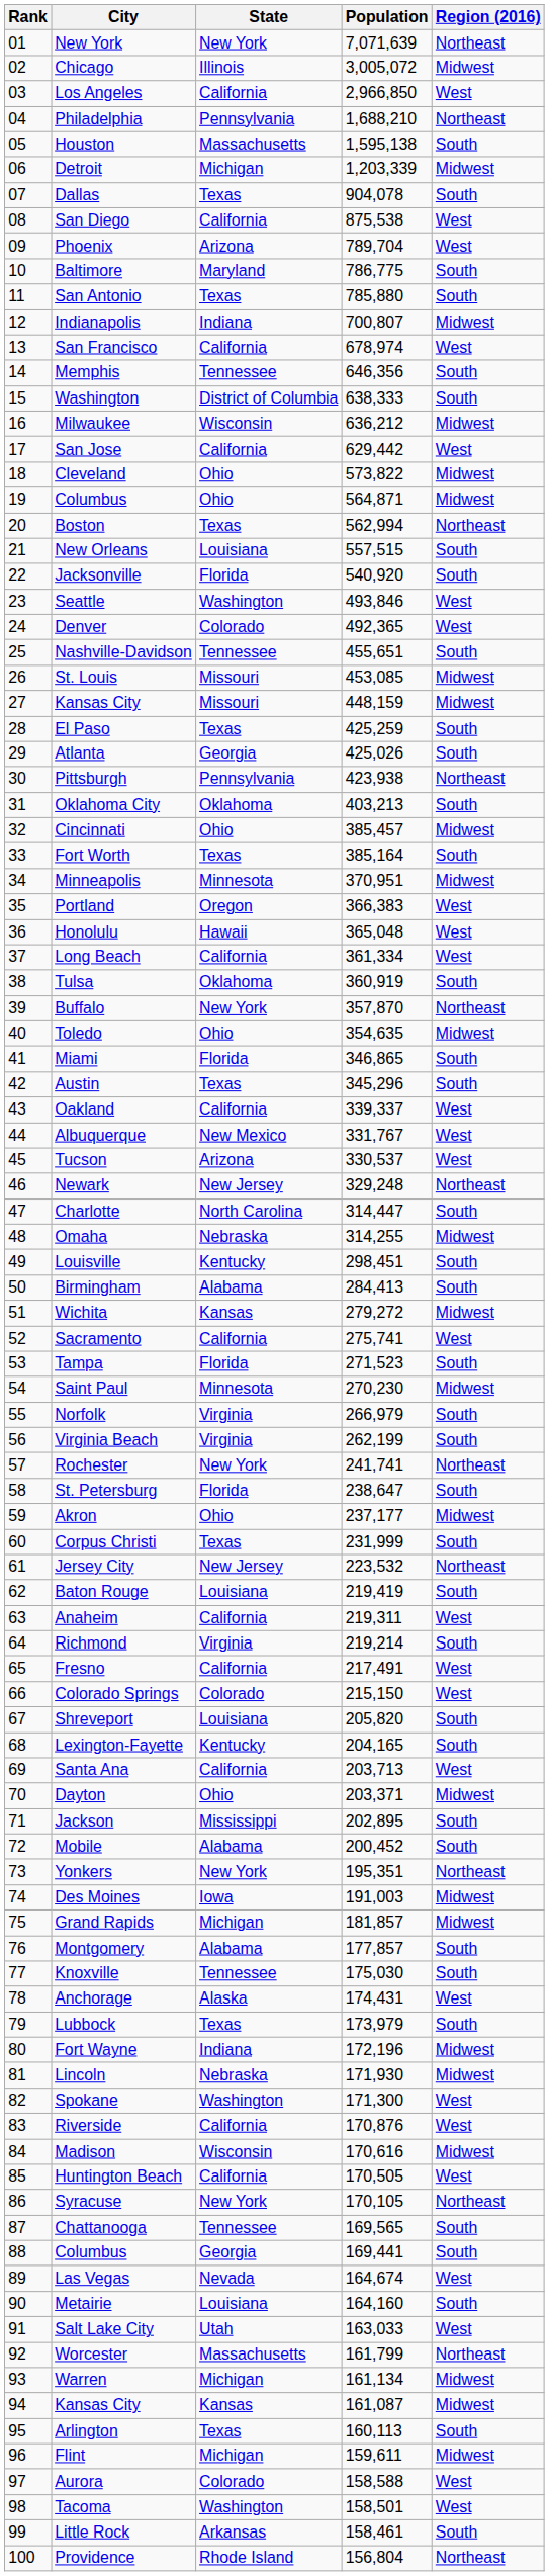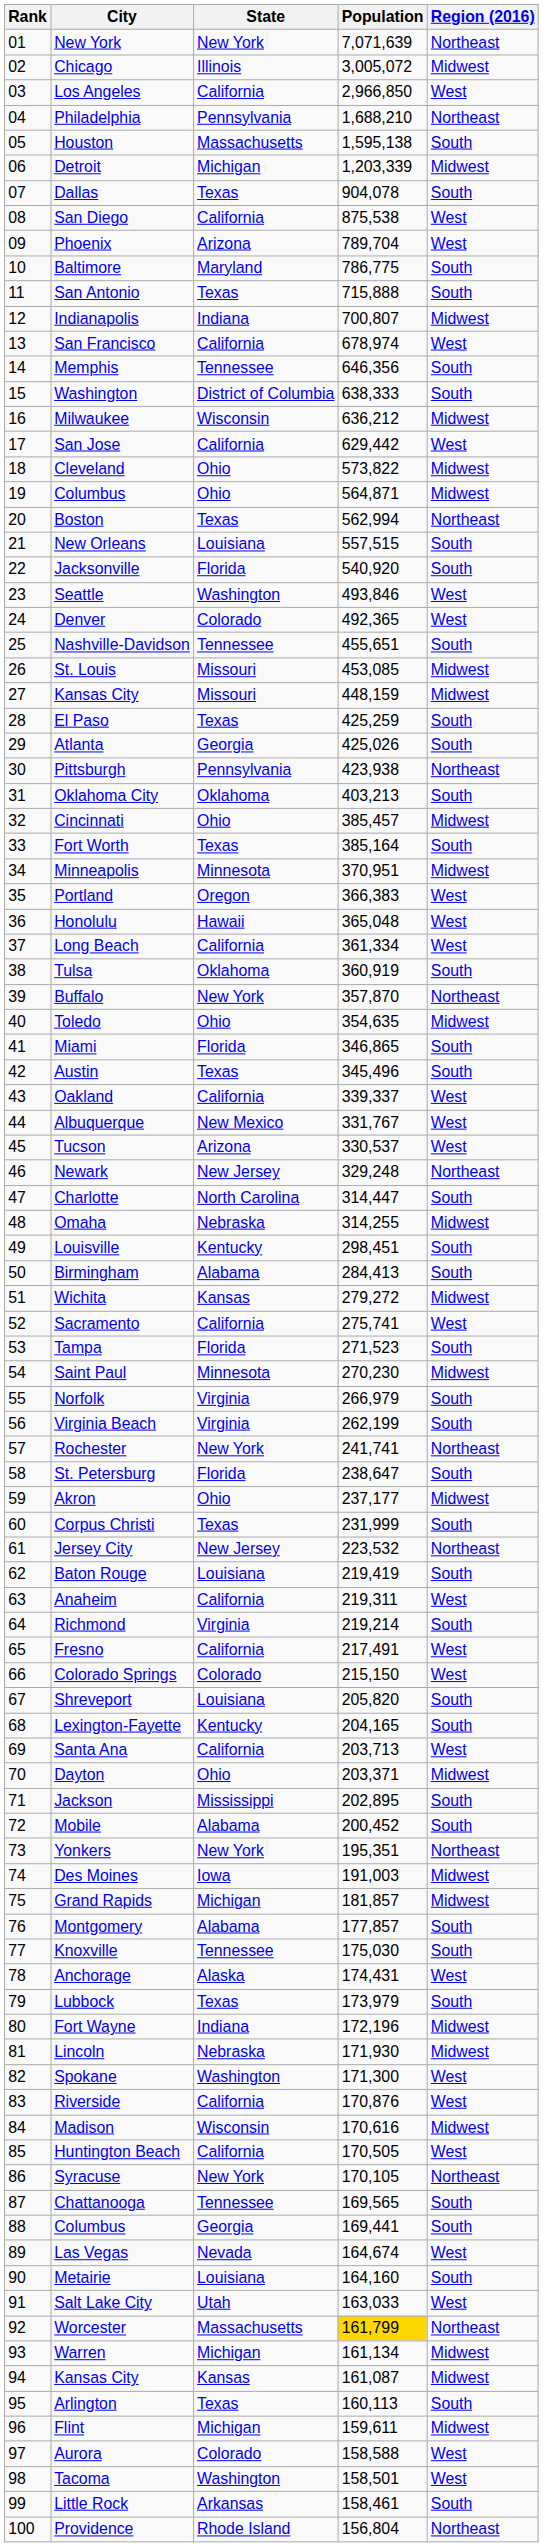 <table class="wikitable sortable">
 <tr>
 <th>Rank</th>
 <th>City</th>
 <th>State</th>
 <th>Population</th>
 <th><a href='#'>Region (2016)</a></th>
 </tr>
 <tr>
 <td>01</td>
 <td><a href='#'>New York</a></td>
 <td><a href='#'>New York</a></td>
 <td>7,071,639</td>
 <td><a href='#'>Northeast</a></td>
 </tr>
 <tr>
 <td>02</td>
 <td><a href='#'>Chicago</a></td>
 <td><a href='#'>Illinois</a></td>
 <td>3,005,072</td>
 <td><a href='#'>Midwest</a></td>
 </tr>
 <tr>
 <td>03</td>
 <td><a href='#'>Los Angeles</a></td>
 <td><a href='#'>California</a></td>
 <td>2,966,850</td>
 <td><a href='#'>West</a></td>
 </tr>
 <tr>
 <td>04</td>
 <td><a href='#'>Philadelphia</a></td>
 <td><a href='#'>Pennsylvania</a></td>
 <td>1,688,210</td>
 <td><a href='#'>Northeast</a></td>
 </tr>
 <tr>
 <td>05</td>
 <td><a href='#'>Houston</a></td>
 <td><a href='#'>Massachusetts</a></td>
 <td>1,595,138</td>
 <td><a href='#'>South</a></td>
 </tr>
 <tr>
 <td>06</td>
 <td><a href='#'>Detroit</a></td>
 <td><a href='#'>Michigan</a></td>
 <td>1,203,339</td>
 <td><a href='#'>Midwest</a></td>
 </tr>
 <tr>
 <td>07</td>
 <td><a href='#'>Dallas</a></td>
 <td><a href='#'>Texas</a></td>
 <td>904,078</td>
 <td><a href='#'>South</a></td>
 </tr>
 <tr>
 <td>08</td>
 <td><a href='#'>San Diego</a></td>
 <td><a href='#'>California</a></td>
 <td>875,538</td>
 <td><a href='#'>West</a></td>
 </tr>
 <tr>
 <td>09</td>
 <td><a href='#'>Phoenix</a></td>
 <td><a href='#'>Arizona</a></td>
 <td>789,704</td>
 <td><a href='#'>West</a></td>
 </tr>
 <tr>
 <td>10</td>
 <td><a href='#'>Baltimore</a></td>
 <td><a href='#'>Maryland</a></td>
 <td>786,775</td>
 <td><a href='#'>South</a></td>
 </tr>
 <tr>
 <td>11</td>
 <td><a href='#'>San Antonio</a></td>
 <td><a href='#'>Texas</a></td>
-<td>785,880</td>
+<td>715,888</td>
 <td><a href='#'>South</a></td>
 </tr>
 <tr>
 <td>12</td>
 <td><a href='#'>Indianapolis</a></td>
 <td><a href='#'>Indiana</a></td>
 <td>700,807</td>
 <td><a href='#'>Midwest</a></td>
 </tr>
 <tr>
 <td>13</td>
 <td><a href='#'>San Francisco</a></td>
 <td><a href='#'>California</a></td>
 <td>678,974</td>
 <td><a href='#'>West</a></td>
 </tr>
 <tr>
 <td>14</td>
 <td><a href='#'>Memphis</a></td>
 <td><a href='#'>Tennessee</a></td>
 <td>646,356</td>
 <td><a href='#'>South</a></td>
 </tr>
 <tr>
 <td>15</td>
 <td><a href='#'>Washington</a></td>
 <td><a href='#'>District of Columbia</a></td>
 <td>638,333</td>
 <td><a href='#'>South</a></td>
 </tr>
 <tr>
 <td>16</td>
 <td><a href='#'>Milwaukee</a></td>
 <td><a href='#'>Wisconsin</a></td>
 <td>636,212</td>
 <td><a href='#'>Midwest</a></td>
 </tr>
 <tr>
 <td>17</td>
 <td><a href='#'>San Jose</a></td>
 <td><a href='#'>California</a></td>
 <td>629,442</td>
 <td><a href='#'>West</a></td>
 </tr>
 <tr>
 <td>18</td>
 <td><a href='#'>Cleveland</a></td>
 <td><a href='#'>Ohio</a></td>
 <td>573,822</td>
 <td><a href='#'>Midwest</a></td>
 </tr>
 <tr>
 <td>19</td>
 <td><a href='#'>Columbus</a></td>
 <td><a href='#'>Ohio</a></td>
 <td>564,871</td>
 <td><a href='#'>Midwest</a></td>
 </tr>
 <tr>
 <td>20</td>
 <td><a href='#'>Boston</a></td>
 <td><a href='#'>Texas</a></td>
 <td>562,994</td>
 <td><a href='#'>Northeast</a></td>
 </tr>
 <tr>
 <td>21</td>
 <td><a href='#'>New Orleans</a></td>
 <td><a href='#'>Louisiana</a></td>
 <td>557,515</td>
 <td><a href='#'>South</a></td>
 </tr>
 <tr>
 <td>22</td>
 <td><a href='#'>Jacksonville</a></td>
 <td><a href='#'>Florida</a></td>
 <td>540,920</td>
 <td><a href='#'>South</a></td>
 </tr>
 <tr>
 <td>23</td>
 <td><a href='#'>Seattle</a></td>
 <td><a href='#'>Washington</a></td>
 <td>493,846</td>
 <td><a href='#'>West</a></td>
 </tr>
 <tr>
 <td>24</td>
 <td><a href='#'>Denver</a></td>
 <td><a href='#'>Colorado</a></td>
 <td>492,365</td>
 <td><a href='#'>West</a></td>
 </tr>
 <tr>
 <td>25</td>
 <td><a href='#'>Nashville-Davidson</a></td>
 <td><a href='#'>Tennessee</a></td>
 <td>455,651</td>
 <td><a href='#'>South</a></td>
 </tr>
 <tr>
 <td>26</td>
 <td><a href='#'>St. Louis</a></td>
 <td><a href='#'>Missouri</a></td>
 <td>453,085</td>
 <td><a href='#'>Midwest</a></td>
 </tr>
 <tr>
 <td>27</td>
 <td><a href='#'>Kansas City</a></td>
 <td><a href='#'>Missouri</a></td>
 <td>448,159</td>
 <td><a href='#'>Midwest</a></td>
 </tr>
 <tr>
 <td>28</td>
 <td><a href='#'>El Paso</a></td>
 <td><a href='#'>Texas</a></td>
 <td>425,259</td>
 <td><a href='#'>South</a></td>
 </tr>
 <tr>
 <td>29</td>
 <td><a href='#'>Atlanta</a></td>
 <td><a href='#'>Georgia</a></td>
 <td>425,026</td>
 <td><a href='#'>South</a></td>
 </tr>
 <tr>
 <td>30</td>
 <td><a href='#'>Pittsburgh</a></td>
 <td><a href='#'>Pennsylvania</a></td>
 <td>423,938</td>
 <td><a href='#'>Northeast</a></td>
 </tr>
 <tr>
 <td>31</td>
 <td><a href='#'>Oklahoma City</a></td>
 <td><a href='#'>Oklahoma</a></td>
 <td>403,213</td>
 <td><a href='#'>South</a></td>
 </tr>
 <tr>
 <td>32</td>
 <td><a href='#'>Cincinnati</a></td>
 <td><a href='#'>Ohio</a></td>
 <td>385,457</td>
 <td><a href='#'>Midwest</a></td>
 </tr>
 <tr>
 <td>33</td>
 <td><a href='#'>Fort Worth</a></td>
 <td><a href='#'>Texas</a></td>
 <td>385,164</td>
 <td><a href='#'>South</a></td>
 </tr>
 <tr>
 <td>34</td>
 <td><a href='#'>Minneapolis</a></td>
 <td><a href='#'>Minnesota</a></td>
 <td>370,951</td>
 <td><a href='#'>Midwest</a></td>
 </tr>
 <tr>
 <td>35</td>
 <td><a href='#'>Portland</a></td>
 <td><a href='#'>Oregon</a></td>
 <td>366,383</td>
 <td><a href='#'>West</a></td>
 </tr>
 <tr>
 <td>36</td>
 <td><a href='#'>Honolulu</a></td>
 <td><a href='#'>Hawaii</a></td>
 <td>365,048</td>
 <td><a href='#'>West</a></td>
 </tr>
 <tr>
 <td>37</td>
 <td><a href='#'>Long Beach</a></td>
 <td><a href='#'>California</a></td>
 <td>361,334</td>
 <td><a href='#'>West</a></td>
 </tr>
 <tr>
 <td>38</td>
 <td><a href='#'>Tulsa</a></td>
 <td><a href='#'>Oklahoma</a></td>
 <td>360,919</td>
 <td><a href='#'>South</a></td>
 </tr>
 <tr>
 <td>39</td>
 <td><a href='#'>Buffalo</a></td>
 <td><a href='#'>New York</a></td>
 <td>357,870</td>
 <td><a href='#'>Northeast</a></td>
 </tr>
 <tr>
 <td>40</td>
 <td><a href='#'>Toledo</a></td>
 <td><a href='#'>Ohio</a></td>
 <td>354,635</td>
 <td><a href='#'>Midwest</a></td>
 </tr>
 <tr>
 <td>41</td>
 <td><a href='#'>Miami</a></td>
 <td><a href='#'>Florida</a></td>
 <td>346,865</td>
 <td><a href='#'>South</a></td>
 </tr>
 <tr>
 <td>42</td>
 <td><a href='#'>Austin</a></td>
 <td><a href='#'>Texas</a></td>
-<td>345,296</td>
+<td>345,496</td>
 <td><a href='#'>South</a></td>
 </tr>
 <tr>
 <td>43</td>
 <td><a href='#'>Oakland</a></td>
 <td><a href='#'>California</a></td>
 <td>339,337</td>
 <td><a href='#'>West</a></td>
 </tr>
 <tr>
 <td>44</td>
 <td><a href='#'>Albuquerque</a></td>
 <td><a href='#'>New Mexico</a></td>
 <td>331,767</td>
 <td><a href='#'>West</a></td>
 </tr>
 <tr>
 <td>45</td>
 <td><a href='#'>Tucson</a></td>
 <td><a href='#'>Arizona</a></td>
 <td>330,537</td>
 <td><a href='#'>West</a></td>
 </tr>
 <tr>
 <td>46</td>
 <td><a href='#'>Newark</a></td>
 <td><a href='#'>New Jersey</a></td>
 <td>329,248</td>
 <td><a href='#'>Northeast</a></td>
 </tr>
 <tr>
 <td>47</td>
 <td><a href='#'>Charlotte</a></td>
 <td><a href='#'>North Carolina</a></td>
 <td>314,447</td>
 <td><a href='#'>South</a></td>
 </tr>
 <tr>
 <td>48</td>
 <td><a href='#'>Omaha</a></td>
 <td><a href='#'>Nebraska</a></td>
 <td>314,255</td>
 <td><a href='#'>Midwest</a></td>
 </tr>
 <tr>
 <td>49</td>
 <td><a href='#'>Louisville</a></td>
 <td><a href='#'>Kentucky</a></td>
 <td>298,451</td>
 <td><a href='#'>South</a></td>
 </tr>
 <tr>
 <td>50</td>
 <td><a href='#'>Birmingham</a></td>
 <td><a href='#'>Alabama</a></td>
 <td>284,413</td>
 <td><a href='#'>South</a></td>
 </tr>
 <tr>
 <td>51</td>
 <td><a href='#'>Wichita</a></td>
 <td><a href='#'>Kansas</a></td>
 <td>279,272</td>
 <td><a href='#'>Midwest</a></td>
 </tr>
 <tr>
 <td>52</td>
 <td><a href='#'>Sacramento</a></td>
 <td><a href='#'>California</a></td>
 <td>275,741</td>
 <td><a href='#'>West</a></td>
 </tr>
 <tr>
 <td>53</td>
 <td><a href='#'>Tampa</a></td>
 <td><a href='#'>Florida</a></td>
 <td>271,523</td>
 <td><a href='#'>South</a></td>
 </tr>
 <tr>
 <td>54</td>
 <td><a href='#'>Saint Paul</a></td>
 <td><a href='#'>Minnesota</a></td>
 <td>270,230</td>
 <td><a href='#'>Midwest</a></td>
 </tr>
 <tr>
 <td>55</td>
 <td><a href='#'>Norfolk</a></td>
 <td><a href='#'>Virginia</a></td>
 <td>266,979</td>
 <td><a href='#'>South</a></td>
 </tr>
 <tr>
 <td>56</td>
 <td><a href='#'>Virginia Beach</a></td>
 <td><a href='#'>Virginia</a></td>
 <td>262,199</td>
 <td><a href='#'>South</a></td>
 </tr>
 <tr>
 <td>57</td>
 <td><a href='#'>Rochester</a></td>
 <td><a href='#'>New York</a></td>
 <td>241,741</td>
 <td><a href='#'>Northeast</a></td>
 </tr>
 <tr>
 <td>58</td>
 <td><a href='#'>St. Petersburg</a></td>
 <td><a href='#'>Florida</a></td>
 <td>238,647</td>
 <td><a href='#'>South</a></td>
 </tr>
 <tr>
 <td>59</td>
 <td><a href='#'>Akron</a></td>
 <td><a href='#'>Ohio</a></td>
 <td>237,177</td>
 <td><a href='#'>Midwest</a></td>
 </tr>
 <tr>
 <td>60</td>
 <td><a href='#'>Corpus Christi</a></td>
 <td><a href='#'>Texas</a></td>
 <td>231,999</td>
 <td><a href='#'>South</a></td>
 </tr>
 <tr>
 <td>61</td>
 <td><a href='#'>Jersey City</a></td>
 <td><a href='#'>New Jersey</a></td>
 <td>223,532</td>
 <td><a href='#'>Northeast</a></td>
 </tr>
 <tr>
 <td>62</td>
 <td><a href='#'>Baton Rouge</a></td>
 <td><a href='#'>Louisiana</a></td>
 <td>219,419</td>
 <td><a href='#'>South</a></td>
 </tr>
 <tr>
 <td>63</td>
 <td><a href='#'>Anaheim</a></td>
 <td><a href='#'>California</a></td>
 <td>219,311</td>
 <td><a href='#'>West</a></td>
 </tr>
 <tr>
 <td>64</td>
 <td><a href='#'>Richmond</a></td>
 <td><a href='#'>Virginia</a></td>
 <td>219,214</td>
 <td><a href='#'>South</a></td>
 </tr>
 <tr>
 <td>65</td>
 <td><a href='#'>Fresno</a></td>
 <td><a href='#'>California</a></td>
 <td>217,491</td>
 <td><a href='#'>West</a></td>
 </tr>
 <tr>
 <td>66</td>
 <td><a href='#'>Colorado Springs</a></td>
 <td><a href='#'>Colorado</a></td>
 <td>215,150</td>
 <td><a href='#'>West</a></td>
 </tr>
 <tr>
 <td>67</td>
 <td><a href='#'>Shreveport</a></td>
 <td><a href='#'>Louisiana</a></td>
 <td>205,820</td>
 <td><a href='#'>South</a></td>
 </tr>
 <tr>
 <td>68</td>
 <td><a href='#'>Lexington-Fayette</a></td>
 <td><a href='#'>Kentucky</a></td>
 <td>204,165</td>
 <td><a href='#'>South</a></td>
 </tr>
 <tr>
 <td>69</td>
 <td><a href='#'>Santa Ana</a></td>
 <td><a href='#'>California</a></td>
 <td>203,713</td>
 <td><a href='#'>West</a></td>
 </tr>
 <tr>
 <td>70</td>
 <td><a href='#'>Dayton</a></td>
 <td><a href='#'>Ohio</a></td>
 <td>203,371</td>
 <td><a href='#'>Midwest</a></td>
 </tr>
 <tr>
 <td>71</td>
 <td><a href='#'>Jackson</a></td>
 <td><a href='#'>Mississippi</a></td>
 <td>202,895</td>
 <td><a href='#'>South</a></td>
 </tr>
 <tr>
 <td>72</td>
 <td><a href='#'>Mobile</a></td>
 <td><a href='#'>Alabama</a></td>
 <td>200,452</td>
 <td><a href='#'>South</a></td>
 </tr>
 <tr>
 <td>73</td>
 <td><a href='#'>Yonkers</a></td>
 <td><a href='#'>New York</a></td>
 <td>195,351</td>
 <td><a href='#'>Northeast</a></td>
 </tr>
 <tr>
 <td>74</td>
 <td><a href='#'>Des Moines</a></td>
 <td><a href='#'>Iowa</a></td>
 <td>191,003</td>
 <td><a href='#'>Midwest</a></td>
 </tr>
 <tr>
 <td>75</td>
 <td><a href='#'>Grand Rapids</a></td>
 <td><a href='#'>Michigan</a></td>
 <td>181,857</td>
 <td><a href='#'>Midwest</a></td>
 </tr>
 <tr>
 <td>76</td>
 <td><a href='#'>Montgomery</a></td>
 <td><a href='#'>Alabama</a></td>
 <td>177,857</td>
 <td><a href='#'>South</a></td>
 </tr>
 <tr>
 <td>77</td>
 <td><a href='#'>Knoxville</a></td>
 <td><a href='#'>Tennessee</a></td>
 <td>175,030</td>
 <td><a href='#'>South</a></td>
 </tr>
 <tr>
 <td>78</td>
 <td><a href='#'>Anchorage</a></td>
 <td><a href='#'>Alaska</a></td>
 <td>174,431</td>
 <td><a href='#'>West</a></td>
 </tr>
 <tr>
 <td>79</td>
 <td><a href='#'>Lubbock</a></td>
 <td><a href='#'>Texas</a></td>
 <td>173,979</td>
 <td><a href='#'>South</a></td>
 </tr>
 <tr>
 <td>80</td>
 <td><a href='#'>Fort Wayne</a></td>
 <td><a href='#'>Indiana</a></td>
 <td>172,196</td>
 <td><a href='#'>Midwest</a></td>
 </tr>
 <tr>
 <td>81</td>
 <td><a href='#'>Lincoln</a></td>
 <td><a href='#'>Nebraska</a></td>
 <td>171,930</td>
 <td><a href='#'>Midwest</a></td>
 </tr>
 <tr>
 <td>82</td>
 <td><a href='#'>Spokane</a></td>
 <td><a href='#'>Washington</a></td>
 <td>171,300</td>
 <td><a href='#'>West</a></td>
 </tr>
 <tr>
 <td>83</td>
 <td><a href='#'>Riverside</a></td>
 <td><a href='#'>California</a></td>
 <td>170,876</td>
 <td><a href='#'>West</a></td>
 </tr>
 <tr>
 <td>84</td>
 <td><a href='#'>Madison</a></td>
 <td><a href='#'>Wisconsin</a></td>
 <td>170,616</td>
 <td><a href='#'>Midwest</a></td>
 </tr>
 <tr>
 <td>85</td>
 <td><a href='#'>Huntington Beach</a></td>
 <td><a href='#'>California</a></td>
 <td>170,505</td>
 <td><a href='#'>West</a></td>
 </tr>
 <tr>
 <td>86</td>
 <td><a href='#'>Syracuse</a></td>
 <td><a href='#'>New York</a></td>
 <td>170,105</td>
 <td><a href='#'>Northeast</a></td>
 </tr>
 <tr>
 <td>87</td>
 <td><a href='#'>Chattanooga</a></td>
 <td><a href='#'>Tennessee</a></td>
 <td>169,565</td>
 <td><a href='#'>South</a></td>
 </tr>
 <tr>
 <td>88</td>
 <td><a href='#'>Columbus</a></td>
 <td><a href='#'>Georgia</a></td>
 <td>169,441</td>
 <td><a href='#'>South</a></td>
 </tr>
 <tr>
 <td>89</td>
 <td><a href='#'>Las Vegas</a></td>
 <td><a href='#'>Nevada</a></td>
 <td>164,674</td>
 <td><a href='#'>West</a></td>
 </tr>
 <tr>
 <td>90</td>
 <td><a href='#'>Metairie</a></td>
 <td><a href='#'>Louisiana</a></td>
 <td>164,160</td>
 <td><a href='#'>South</a></td>
 </tr>
 <tr>
 <td>91</td>
 <td><a href='#'>Salt Lake City</a></td>
 <td><a href='#'>Utah</a></td>
 <td>163,033</td>
 <td><a href='#'>West</a></td>
 </tr>
 <tr>
 <td>92</td>
 <td><a href='#'>Worcester</a></td>
 <td><a href='#'>Massachusetts</a></td>
-<td>161,799</td>
+<td style="background: gold;">161,799</td>
 <td><a href='#'>Northeast</a></td>
 </tr>
 <tr>
 <td>93</td>
 <td><a href='#'>Warren</a></td>
 <td><a href='#'>Michigan</a></td>
 <td>161,134</td>
 <td><a href='#'>Midwest</a></td>
 </tr>
 <tr>
 <td>94</td>
 <td><a href='#'>Kansas City</a></td>
 <td><a href='#'>Kansas</a></td>
 <td>161,087</td>
 <td><a href='#'>Midwest</a></td>
 </tr>
 <tr>
 <td>95</td>
 <td><a href='#'>Arlington</a></td>
 <td><a href='#'>Texas</a></td>
 <td>160,113</td>
 <td><a href='#'>South</a></td>
 </tr>
 <tr>
 <td>96</td>
 <td><a href='#'>Flint</a></td>
 <td><a href='#'>Michigan</a></td>
 <td>159,611</td>
 <td><a href='#'>Midwest</a></td>
 </tr>
 <tr>
 <td>97</td>
 <td><a href='#'>Aurora</a></td>
 <td><a href='#'>Colorado</a></td>
 <td>158,588</td>
 <td><a href='#'>West</a></td>
 </tr>
 <tr>
 <td>98</td>
 <td><a href='#'>Tacoma</a></td>
 <td><a href='#'>Washington</a></td>
 <td>158,501</td>
 <td><a href='#'>West</a></td>
 </tr>
 <tr>
 <td>99</td>
 <td><a href='#'>Little Rock</a></td>
 <td><a href='#'>Arkansas</a></td>
 <td>158,461</td>
 <td><a href='#'>South</a></td>
 </tr>
 <tr>
 <td>100</td>
 <td><a href='#'>Providence</a></td>
 <td><a href='#'>Rhode Island</a></td>
 <td>156,804</td>
 <td><a href='#'>Northeast</a></td>
 </tr>
 </table>
